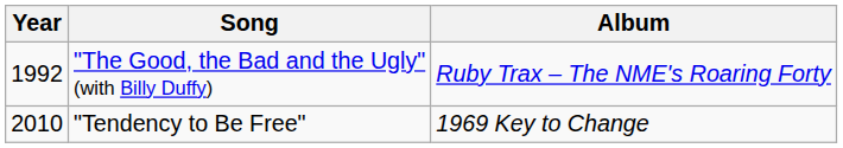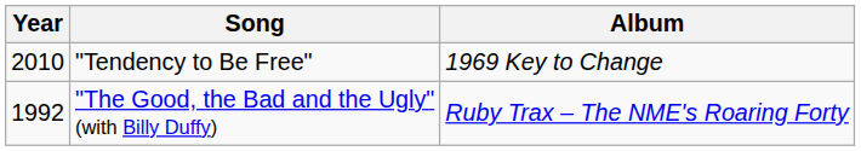 <table class="wikitable plainrowheaders">
 <tr>
 <th scope="col">Year</th>
 <th scope="col">Song</th>
 <th scope="col">Album</th>
 </tr>
 <tr style="text-align:center;">
+<td>2010</td>
+<td align=left>"Tendency to Be Free"</td>
+<td align=left><em>1969 Key to Change</em></td>
+</tr>
+<tr style="text-align:center;">
 <td>1992</td>
 <td align=left><a href='#'>"The Good, the Bad and the Ugly"</a><br><small>(with <a href='#'>Billy Duffy</a>)</small></td>
 <td align=left><em><a href='#'>Ruby Trax – The NME's Roaring Forty</a></em></td>
 </tr>
-<tr style="text-align:center;">
-<td>2010</td>
-<td align=left>"Tendency to Be Free"</td>
-<td align=left><em>1969 Key to Change</em></td>
-</tr>
 </table>
